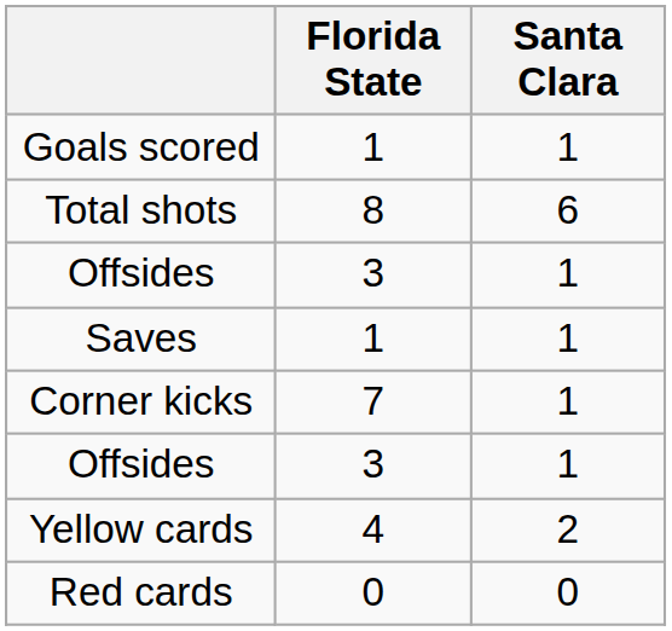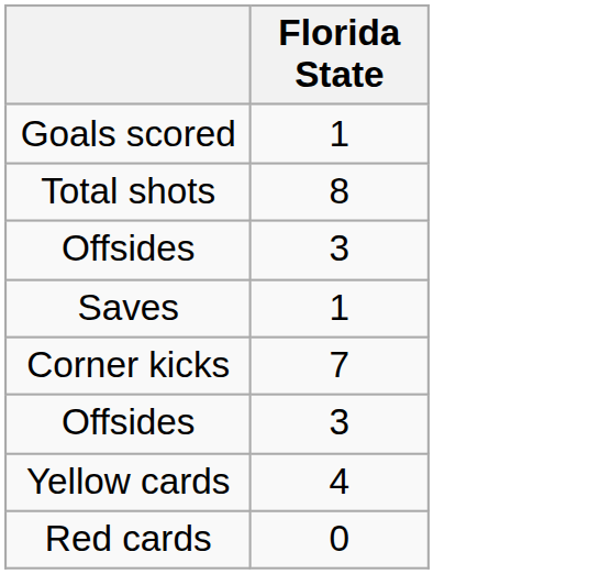 <table class="wikitable plainrowheaders" style="text-align: center">
 <tr>
 <th scope="col" style="width:100px"></th>
 <th scope="col" style="width:70px">Florida <br>State</th>
-<th scope="col" style="width:70px">Santa<br>Clara</th>
 </tr>
 <tr>
 <td scope=row>Goals scored</td>
-<td>1</td>
 <td>1</td>
 </tr>
 <tr>
 <td scope=row>Total shots</td>
 <td>8</td>
-<td>6</td>
 </tr>
 <tr>
 <td scope=row>Offsides</td>
 <td>3</td>
-<td>1</td>
 </tr>
 <tr>
 <td scope=row>Saves</td>
-<td>1</td>
 <td>1</td>
 </tr>
 <tr>
 <td scope=row>Corner kicks</td>
 <td>7</td>
-<td>1</td>
 </tr>
 <tr>
 <td scope=row>Offsides</td>
 <td>3</td>
-<td>1</td>
 </tr>
 <tr>
 <td scope=row>Yellow cards</td>
 <td>4</td>
-<td>2</td>
 </tr>
 <tr>
 <td scope=row>Red cards</td>
 <td>0</td>
-<td>0</td>
 </tr>
 </table>
